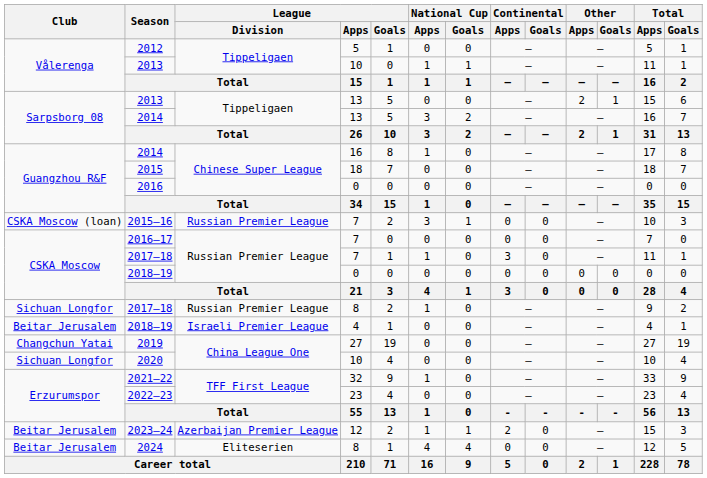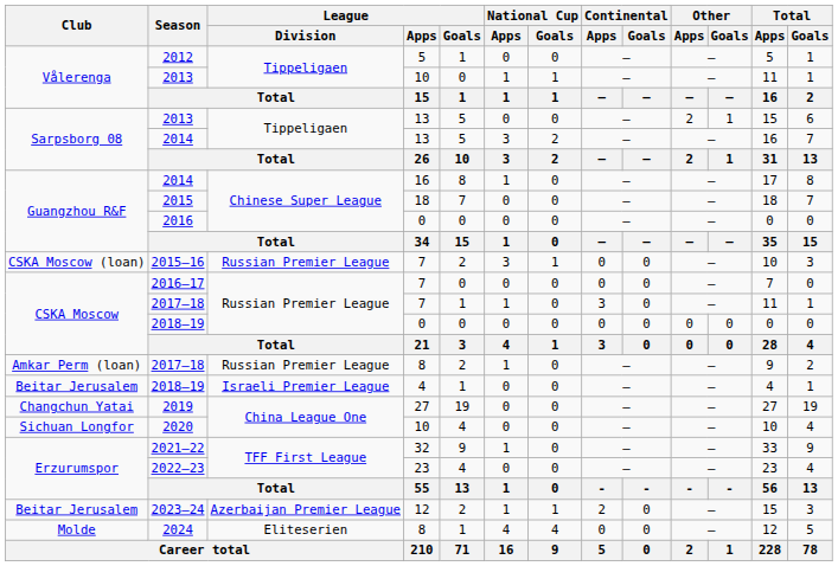 <table class="wikitable" style="text-align: center">
 <tr>
 <th rowspan="2">Club</th>
 <th rowspan="2">Season</th>
 <th colspan="3">League</th>
 <th colspan="2">National Cup</th>
 <th colspan="2">Continental</th>
 <th colspan="2">Other</th>
 <th colspan="2">Total</th>
 </tr>
 <tr>
 <th>Division</th>
 <th>Apps</th>
 <th>Goals</th>
 <th>Apps</th>
 <th>Goals</th>
 <th>Apps</th>
 <th>Goals</th>
 <th>Apps</th>
 <th>Goals</th>
 <th>Apps</th>
 <th>Goals</th>
 </tr>
 <tr>
 <td rowspan="3"><a href='#'>Vålerenga</a></td>
 <td><a href='#'>2012</a></td>
 <td rowspan="2"><a href='#'>Tippeligaen</a></td>
 <td>5</td>
 <td>1</td>
 <td>0</td>
 <td>0</td>
 <td colspan="2">–</td>
 <td colspan="2">–</td>
 <td>5</td>
 <td>1</td>
 </tr>
 <tr>
 <td><a href='#'>2013</a></td>
 <td>10</td>
 <td>0</td>
 <td>1</td>
 <td>1</td>
 <td colspan="2">–</td>
 <td colspan="2">–</td>
 <td>11</td>
 <td>1</td>
 </tr>
 <tr>
 <th colspan="2">Total</th>
 <th>15</th>
 <th>1</th>
 <th>1</th>
 <th>1</th>
 <th>–</th>
 <th>–</th>
 <th>–</th>
 <th>–</th>
 <th>16</th>
 <th>2</th>
 </tr>
 <tr>
 <td rowspan="3"><a href='#'>Sarpsborg 08</a></td>
 <td><a href='#'>2013</a></td>
 <td rowspan="2">Tippeligaen</td>
 <td>13</td>
 <td>5</td>
 <td>0</td>
 <td>0</td>
 <td colspan="2">–</td>
 <td>2</td>
 <td>1</td>
 <td>15</td>
 <td>6</td>
 </tr>
 <tr>
 <td><a href='#'>2014</a></td>
 <td>13</td>
 <td>5</td>
 <td>3</td>
 <td>2</td>
 <td colspan="2">–</td>
 <td colspan="2">–</td>
 <td>16</td>
 <td>7</td>
 </tr>
 <tr>
 <th colspan="2">Total</th>
 <th>26</th>
 <th>10</th>
 <th>3</th>
 <th>2</th>
 <th>–</th>
 <th>–</th>
 <th>2</th>
 <th>1</th>
 <th>31</th>
 <th>13</th>
 </tr>
 <tr>
 <td rowspan="4"><a href='#'>Guangzhou R&F</a></td>
 <td><a href='#'>2014</a></td>
 <td rowspan="3"><a href='#'>Chinese Super League</a></td>
 <td>16</td>
 <td>8</td>
 <td>1</td>
 <td>0</td>
 <td colspan="2">–</td>
 <td colspan="2">–</td>
 <td>17</td>
 <td>8</td>
 </tr>
 <tr>
 <td><a href='#'>2015</a></td>
 <td>18</td>
 <td>7</td>
 <td>0</td>
 <td>0</td>
 <td colspan="2">–</td>
 <td colspan="2">–</td>
 <td>18</td>
 <td>7</td>
 </tr>
 <tr>
 <td><a href='#'>2016</a></td>
 <td>0</td>
 <td>0</td>
 <td>0</td>
 <td>0</td>
 <td colspan="2">–</td>
 <td colspan="2">–</td>
 <td>0</td>
 <td>0</td>
 </tr>
 <tr>
 <th colspan="2">Total</th>
 <th>34</th>
 <th>15</th>
 <th>1</th>
 <th>0</th>
 <th>–</th>
 <th>–</th>
 <th>–</th>
 <th>–</th>
 <th>35</th>
 <th>15</th>
 </tr>
 <tr>
 <td><a href='#'>CSKA Moscow</a> (loan)</td>
 <td><a href='#'>2015–16</a></td>
 <td><a href='#'>Russian Premier League</a></td>
 <td>7</td>
 <td>2</td>
 <td>3</td>
 <td>1</td>
 <td>0</td>
 <td>0</td>
 <td colspan="2">–</td>
 <td>10</td>
 <td>3</td>
 </tr>
 <tr>
 <td rowspan="4"><a href='#'>CSKA Moscow</a></td>
 <td><a href='#'>2016–17</a></td>
 <td rowspan="3">Russian Premier League</td>
 <td>7</td>
 <td>0</td>
 <td>0</td>
 <td>0</td>
 <td>0</td>
 <td>0</td>
 <td colspan="2">–</td>
 <td>7</td>
 <td>0</td>
 </tr>
 <tr>
 <td><a href='#'>2017–18</a></td>
 <td>7</td>
 <td>1</td>
 <td>1</td>
 <td>0</td>
 <td>3</td>
 <td>0</td>
 <td colspan="2">–</td>
 <td>11</td>
 <td>1</td>
 </tr>
 <tr>
 <td><a href='#'>2018–19</a></td>
 <td>0</td>
 <td>0</td>
 <td>0</td>
 <td>0</td>
 <td>0</td>
 <td>0</td>
 <td>0</td>
 <td>0</td>
 <td>0</td>
 <td>0</td>
 </tr>
 <tr>
 <th colspan="2">Total</th>
 <th>21</th>
 <th>3</th>
 <th>4</th>
 <th>1</th>
 <th>3</th>
 <th>0</th>
 <th>0</th>
 <th>0</th>
 <th>28</th>
 <th>4</th>
 </tr>
 <tr>
-<td><a href='#'>Sichuan Longfor</a></td>
+<td><a href='#'>Amkar Perm</a> (loan)</td>
 <td><a href='#'>2017–18</a></td>
 <td>Russian Premier League</td>
 <td>8</td>
 <td>2</td>
 <td>1</td>
 <td>0</td>
 <td colspan="2">–</td>
 <td colspan="2">–</td>
 <td>9</td>
 <td>2</td>
 </tr>
 <tr>
 <td><a href='#'>Beitar Jerusalem</a></td>
 <td><a href='#'>2018–19</a></td>
 <td><a href='#'>Israeli Premier League</a></td>
 <td>4</td>
 <td>1</td>
 <td>0</td>
 <td>0</td>
 <td colspan="2">–</td>
 <td colspan="2">–</td>
 <td>4</td>
 <td>1</td>
 </tr>
 <tr>
 <td><a href='#'>Changchun Yatai</a></td>
 <td><a href='#'>2019</a></td>
 <td rowspan=2><a href='#'>China League One</a></td>
 <td>27</td>
 <td>19</td>
 <td>0</td>
 <td>0</td>
 <td colspan="2">–</td>
 <td colspan="2">–</td>
 <td>27</td>
 <td>19</td>
 </tr>
 <tr>
 <td><a href='#'>Sichuan Longfor</a></td>
 <td><a href='#'>2020</a></td>
 <td>10</td>
 <td>4</td>
 <td>0</td>
 <td>0</td>
 <td colspan="2">–</td>
 <td colspan="2">–</td>
 <td>10</td>
 <td>4</td>
 </tr>
 <tr>
 <td rowspan="3"><a href='#'>Erzurumspor</a></td>
 <td><a href='#'>2021–22</a></td>
 <td rowspan="2"><a href='#'>TFF First League</a></td>
 <td>32</td>
 <td>9</td>
 <td>1</td>
 <td>0</td>
 <td colspan="2">–</td>
 <td colspan="2">–</td>
 <td>33</td>
 <td>9</td>
 </tr>
 <tr>
 <td><a href='#'>2022–23</a></td>
 <td>23</td>
 <td>4</td>
 <td>0</td>
 <td>0</td>
 <td colspan="2">–</td>
 <td colspan="2">–</td>
 <td>23</td>
 <td>4</td>
 </tr>
 <tr>
 <th colspan="2">Total</th>
 <th>55</th>
 <th>13</th>
 <th>1</th>
 <th>0</th>
 <th>-</th>
 <th>-</th>
 <th>-</th>
 <th>-</th>
 <th>56</th>
 <th>13</th>
 </tr>
 <tr>
 <td><a href='#'>Beitar Jerusalem</a></td>
 <td><a href='#'>2023–24</a></td>
 <td><a href='#'>Azerbaijan Premier League</a></td>
 <td>12</td>
 <td>2</td>
 <td>1</td>
 <td>1</td>
 <td>2</td>
 <td>0</td>
 <td colspan="2">–</td>
 <td>15</td>
 <td>3</td>
 </tr>
 <tr>
-<td><a href='#'>Beitar Jerusalem</a></td>
+<td><a href='#'>Molde</a></td>
 <td><a href='#'>2024</a></td>
 <td>Eliteserien</td>
 <td>8</td>
 <td>1</td>
 <td>4</td>
 <td>4</td>
 <td>0</td>
 <td>0</td>
 <td colspan="2">–</td>
 <td>12</td>
 <td>5</td>
 </tr>
 <tr>
 <th colspan="3">Career total</th>
 <th>210</th>
 <th>71</th>
 <th>16</th>
 <th>9</th>
 <th>5</th>
 <th>0</th>
 <th>2</th>
 <th>1</th>
 <th>228</th>
 <th>78</th>
 </tr>
 </table>
